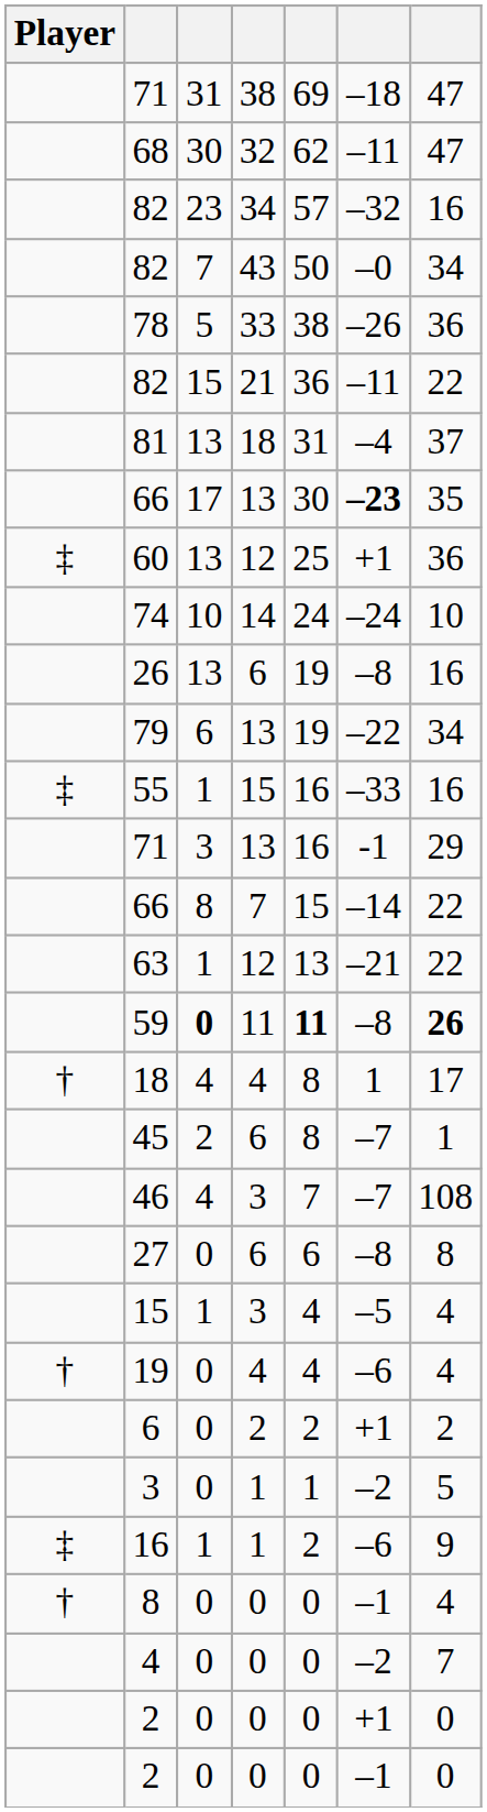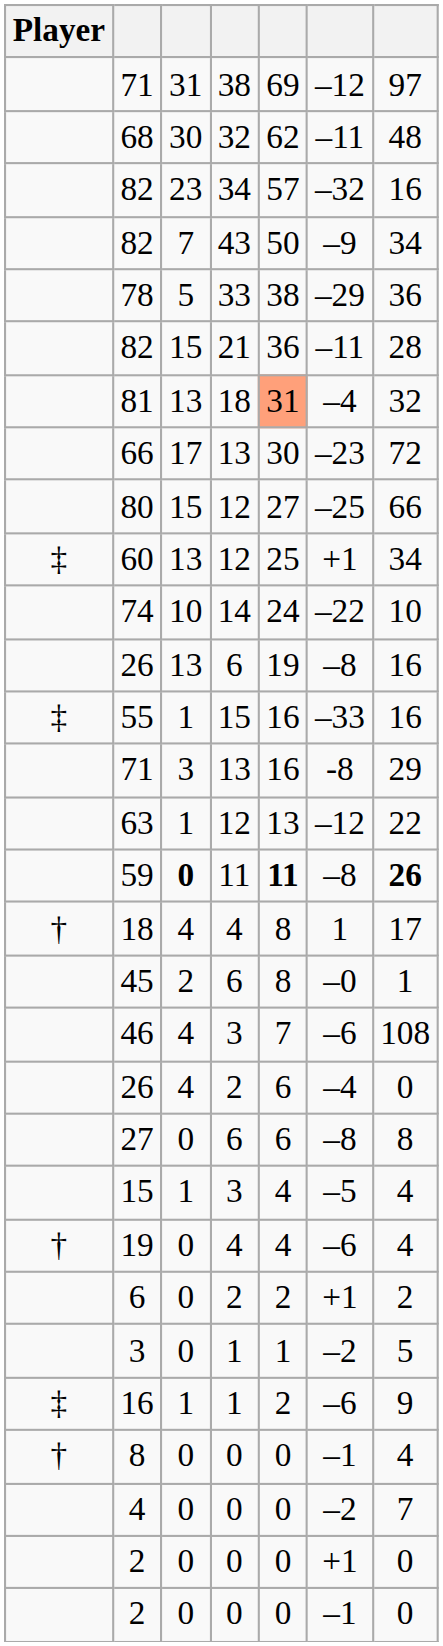 <table class="wikitable sortable" style="text-align:center;">
 <tr>
 <th>Player</th>
 <th></th>
 <th></th>
 <th></th>
 <th></th>
 <th data-sort-type="number"></th>
 <th></th>
 </tr>
 <tr>
 <td></td>
 <td>71</td>
 <td>31</td>
 <td>38</td>
 <td>69</td>
-<td>–18</td>
-<td>47</td>
+<td>–12</td>
+<td>97</td>
 </tr>
 <tr>
 <td></td>
 <td>68</td>
 <td>30</td>
 <td>32</td>
 <td>62</td>
 <td>–11</td>
-<td>47</td>
+<td>48</td>
 </tr>
 <tr>
 <td></td>
 <td>82</td>
 <td>23</td>
 <td>34</td>
 <td>57</td>
 <td>–32</td>
 <td>16</td>
 </tr>
 <tr>
 <td></td>
 <td>82</td>
 <td>7</td>
 <td>43</td>
 <td>50</td>
-<td>–0</td>
+<td>–9</td>
 <td>34</td>
 </tr>
 <tr>
 <td></td>
 <td>78</td>
 <td>5</td>
 <td>33</td>
 <td>38</td>
-<td>–26</td>
+<td>–29</td>
 <td>36</td>
 </tr>
 <tr>
 <td></td>
 <td>82</td>
 <td>15</td>
 <td>21</td>
 <td>36</td>
 <td>–11</td>
-<td>22</td>
+<td>28</td>
 </tr>
 <tr>
 <td></td>
 <td>81</td>
 <td>13</td>
 <td>18</td>
-<td>31</td>
+<td style="background: lightsalmon;">31</td>
 <td>–4</td>
-<td>37</td>
+<td>32</td>
 </tr>
 <tr>
 <td></td>
 <td>66</td>
 <td>17</td>
 <td>13</td>
 <td>30</td>
-<td><strong>–23</strong></td>
-<td>35</td>
+<td>–23</td>
+<td>72</td>
+</tr>
+<tr>
+<td></td>
+<td>80</td>
+<td>15</td>
+<td>12</td>
+<td>27</td>
+<td>–25</td>
+<td>66</td>
 </tr>
 <tr>
 <td>‡</td>
 <td>60</td>
 <td>13</td>
 <td>12</td>
 <td>25</td>
 <td>+1</td>
-<td>36</td>
+<td>34</td>
 </tr>
 <tr>
 <td></td>
 <td>74</td>
 <td>10</td>
 <td>14</td>
 <td>24</td>
-<td>–24</td>
+<td>–22</td>
 <td>10</td>
 </tr>
 <tr>
 <td></td>
 <td>26</td>
 <td>13</td>
 <td>6</td>
 <td>19</td>
 <td>–8</td>
 <td>16</td>
-</tr>
-<tr>
-<td></td>
-<td>79</td>
-<td>6</td>
-<td>13</td>
-<td>19</td>
-<td>–22</td>
-<td>34</td>
 </tr>
 <tr>
 <td>‡</td>
 <td>55</td>
 <td>1</td>
 <td>15</td>
 <td>16</td>
 <td>–33</td>
 <td>16</td>
 </tr>
 <tr>
 <td></td>
 <td>71</td>
 <td>3</td>
 <td>13</td>
 <td>16</td>
-<td>-1</td>
+<td>-8</td>
 <td>29</td>
-</tr>
-<tr>
-<td></td>
-<td>66</td>
-<td>8</td>
-<td>7</td>
-<td>15</td>
-<td>–14</td>
-<td>22</td>
 </tr>
 <tr>
 <td></td>
 <td>63</td>
 <td>1</td>
 <td>12</td>
 <td>13</td>
-<td>–21</td>
+<td>–12</td>
 <td>22</td>
 </tr>
 <tr>
 <td></td>
 <td>59</td>
 <td><strong>0</strong></td>
 <td>11</td>
 <td><strong>11</strong></td>
 <td>–8</td>
 <td><strong>26</strong></td>
 </tr>
 <tr>
 <td>†</td>
 <td>18</td>
 <td>4</td>
 <td>4</td>
 <td>8</td>
 <td>1</td>
 <td>17</td>
 </tr>
 <tr>
 <td></td>
 <td>45</td>
 <td>2</td>
 <td>6</td>
 <td>8</td>
-<td>–7</td>
+<td>–0</td>
 <td>1</td>
 </tr>
 <tr>
 <td></td>
 <td>46</td>
 <td>4</td>
 <td>3</td>
 <td>7</td>
-<td>–7</td>
+<td>–6</td>
 <td>108</td>
+</tr>
+<tr>
+<td></td>
+<td>26</td>
+<td>4</td>
+<td>2</td>
+<td>6</td>
+<td>–4</td>
+<td>0</td>
 </tr>
 <tr>
 <td></td>
 <td>27</td>
 <td>0</td>
 <td>6</td>
 <td>6</td>
 <td>–8</td>
 <td>8</td>
 </tr>
 <tr>
 <td></td>
 <td>15</td>
 <td>1</td>
 <td>3</td>
 <td>4</td>
 <td>–5</td>
 <td>4</td>
 </tr>
 <tr>
 <td>†</td>
 <td>19</td>
 <td>0</td>
 <td>4</td>
 <td>4</td>
 <td>–6</td>
 <td>4</td>
 </tr>
 <tr>
 <td></td>
 <td>6</td>
 <td>0</td>
 <td>2</td>
 <td>2</td>
 <td>+1</td>
 <td>2</td>
 </tr>
 <tr>
 <td></td>
 <td>3</td>
 <td>0</td>
 <td>1</td>
 <td>1</td>
 <td>–2</td>
 <td>5</td>
 </tr>
 <tr>
 <td>‡</td>
 <td>16</td>
 <td>1</td>
 <td>1</td>
 <td>2</td>
 <td>–6</td>
 <td>9</td>
 </tr>
 <tr>
 <td>†</td>
 <td>8</td>
 <td>0</td>
 <td>0</td>
 <td>0</td>
 <td>–1</td>
 <td>4</td>
 </tr>
 <tr>
 <td></td>
 <td>4</td>
 <td>0</td>
 <td>0</td>
 <td>0</td>
 <td>–2</td>
 <td>7</td>
 </tr>
 <tr>
 <td></td>
 <td>2</td>
 <td>0</td>
 <td>0</td>
 <td>0</td>
 <td>+1</td>
 <td>0</td>
 </tr>
 <tr>
 <td></td>
 <td>2</td>
 <td>0</td>
 <td>0</td>
 <td>0</td>
 <td>–1</td>
 <td>0</td>
 </tr>
 </table>
